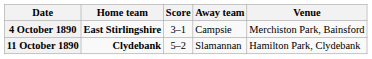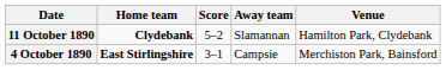 <table class="wikitable football-result-list" style="max-width: 80em; text-align: center">
 <tr>
 <th scope="col">Date</th>
 <th scope="col">Home team</th>
 <th scope="col">Score</th>
 <th scope="col">Away team</th>
 <th scope="col">Venue</th>
 </tr>
 <tr>
+<th scope="row">11 October 1890</th>
+<td align=right><strong>Clydebank</strong></td>
+<td>5–2</td>
+<td align=left>Slamannan</td>
+<td align=left>Hamilton Park, Clydebank</td>
+</tr>
+<tr>
 <th scope="row">4 October 1890</th>
 <td align=right><strong>East Stirlingshire</strong></td>
 <td>3–1</td>
 <td align=left>Campsie</td>
 <td align=left>Merchiston Park, Bainsford</td>
 </tr>
-<tr>
-<th scope="row">11 October 1890</th>
-<td align=right><strong>Clydebank</strong></td>
-<td>5–2</td>
-<td align=left>Slamannan</td>
-<td align=left>Hamilton Park, Clydebank</td>
-</tr>
 </table>
